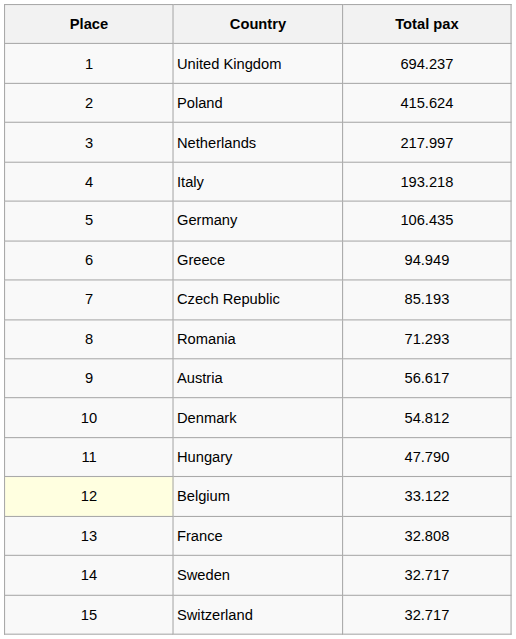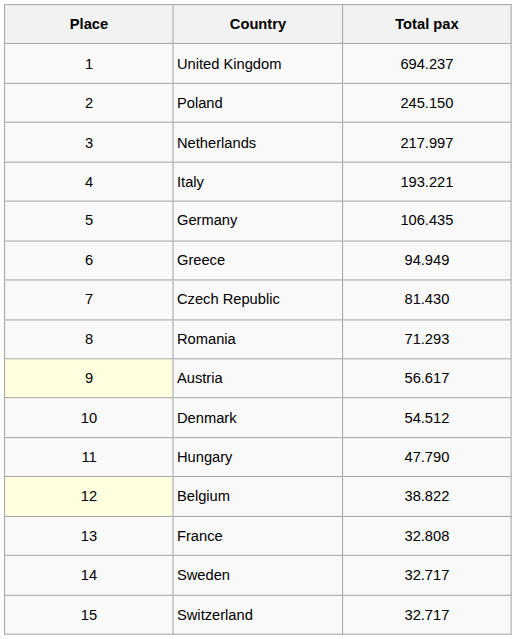 <table class="wikitable"  style="font-size:85%; width:align=;">
 <tr>
 <th style="text-align:center; width:150px; height:30px;">Place</th>
 <th style="text-align:center; width:150px; height:30px;">Country</th>
 <th style="text-align:center; width:150px; height:30px;">Total pax</th>
 </tr>
 <tr>
 <td style="text-align:center; width:150px; height:30px;">1</td>
 <td style="width:150px; height:30px;"> United Kingdom</td>
 <td style="text-align:center; width:150px; height:30px;">694.237</td>
 </tr>
 <tr>
 <td style="text-align:center; width:150px; height:30px;">2</td>
 <td style="width:150px; height:30px;"> Poland</td>
-<td style="text-align:center; width:150px; height:30px;">415.624</td>
+<td style="text-align:center; width:150px; height:30px;">245.150</td>
 </tr>
 <tr>
 <td style="text-align:center; width:150px; height:30px;">3</td>
 <td style="width:150px; height:30px;"> Netherlands</td>
 <td style="text-align:center; width:150px; height:30px;">217.997</td>
 </tr>
 <tr>
 <td style="text-align:center; width:150px; height:30px;">4</td>
 <td style="width:150px; height:30px;"> Italy</td>
-<td style="text-align:center; width:150px; height:30px;">193.218</td>
+<td style="text-align:center; width:150px; height:30px;">193.221</td>
 </tr>
 <tr>
 <td style="text-align:center; width:150px; height:30px;">5</td>
 <td style="width:150px; height:30px;"> Germany</td>
 <td style="text-align:center; width:150px; height:30px;">106.435</td>
 </tr>
 <tr>
 <td style="text-align:center; width:150px; height:30px;">6</td>
 <td style="width:150px; height:30px;"> Greece</td>
 <td style="text-align:center; width:150px; height:30px;">94.949</td>
 </tr>
 <tr>
 <td style="text-align:center; width:150px; height:30px;">7</td>
 <td style="width:150px; height:30px;"> Czech Republic</td>
-<td style="text-align:center; width:150px; height:30px;">85.193</td>
+<td style="text-align:center; width:150px; height:30px;">81.430</td>
 </tr>
 <tr>
 <td style="text-align:center; width:150px; height:30px;">8</td>
 <td style="width:150px; height:30px;"> Romania</td>
 <td style="text-align:center; width:150px; height:30px;">71.293</td>
 </tr>
 <tr>
-<td style="text-align:center; width:150px; height:30px;">9</td>
+<td style="background: lightyellow; text-align:center; width:150px; height:30px;">9</td>
 <td style="width:150px; height:30px;"> Austria</td>
 <td style="text-align:center; width:150px; height:30px;">56.617</td>
 </tr>
 <tr>
 <td style="text-align:center; width:150px; height:30px;">10</td>
 <td style="width:150px; height:30px;"> Denmark</td>
-<td style="text-align:center; width:150px; height:30px;">54.812</td>
+<td style="text-align:center; width:150px; height:30px;">54.512</td>
 </tr>
 <tr>
 <td style="text-align:center; width:150px; height:30px;">11</td>
 <td style="width:150px; height:30px;"> Hungary</td>
 <td style="text-align:center; width:150px; height:30px;">47.790</td>
 </tr>
 <tr>
 <td style="background: lightyellow; text-align:center; width:150px; height:30px;">12</td>
 <td style="width:150px; height:30px;"> Belgium</td>
-<td style="text-align:center; width:150px; height:30px;">33.122</td>
+<td style="text-align:center; width:150px; height:30px;">38.822</td>
 </tr>
 <tr>
 <td style="text-align:center; width:150px; height:30px;">13</td>
 <td style="width:150px; height:30px;"> France</td>
 <td style="text-align:center; width:150px; height:30px;">32.808</td>
 </tr>
 <tr>
 <td style="text-align:center; width:150px; height:30px;">14</td>
 <td style="width:150px; height:30px;"> Sweden</td>
 <td style="text-align:center; width:150px; height:30px;">32.717</td>
 </tr>
 <tr>
 <td style="text-align:center; width:150px; height:30px;">15</td>
 <td style="width:150px; height:30px;"> Switzerland</td>
 <td style="text-align:center; width:150px; height:30px;">32.717</td>
 </tr>
 </table>
